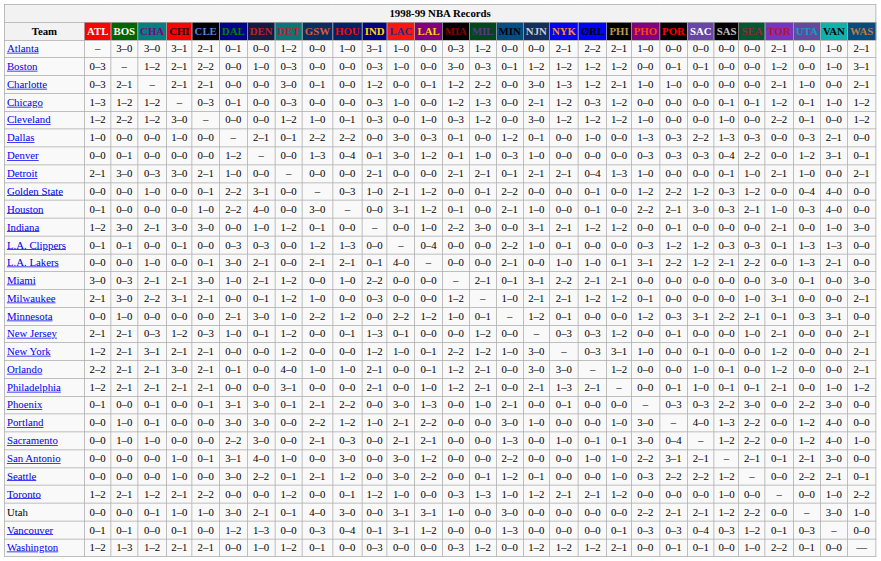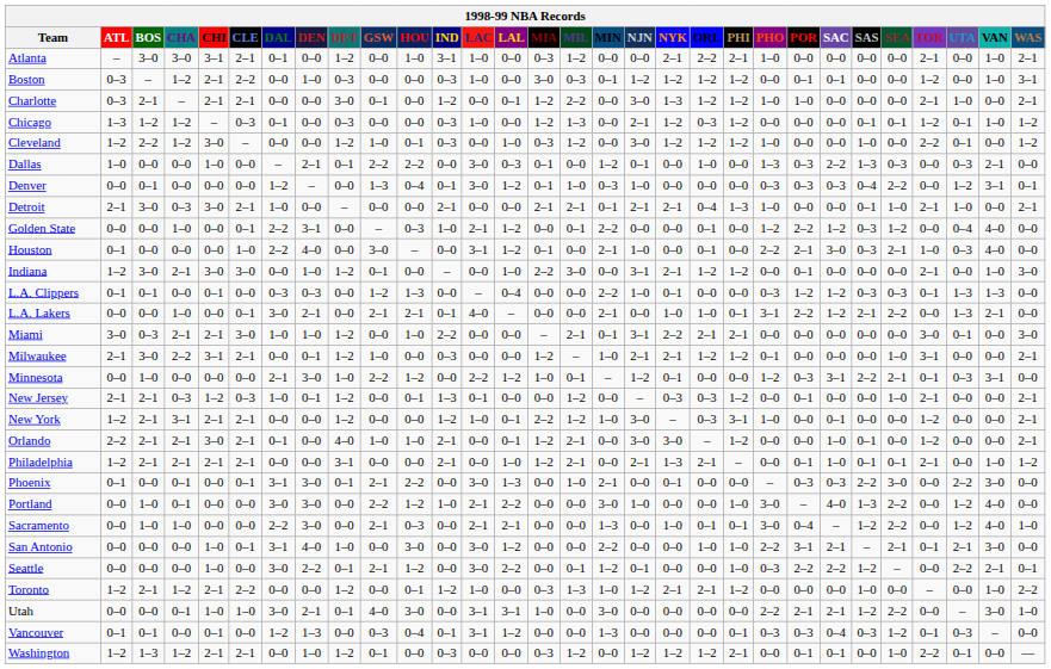 <table class="wikitable" style="font-size:90%; text-align:center;">
 <tr>
 <th colspan=30>1998-99 NBA Records</th>
 </tr>
 <tr>
 <th width=100>Team</th>
 <th style="background:#FF0000;color:#FFFFFF;width=35">ATL</th>
 <th style="background:#006400;color:#FFFFFF;width=35">BOS</th>
 <th style="background:#008080;color:#800080;width=35">CHA</th>
 <th style="background:#FF0000;color:#000000;width=35">CHI</th>
 <th style="background:#000000;color:#5787DC;width=35">CLE</th>
 <th style="background:#00008B;color:#008000;width=35">DAL</th>
 <th style="background:#141A44;color:#BC2224;width=35">DEN</th>
 <th style="background:#0C7674;color:#BB222C;width=35">DET</th>
 <th style="background:#072E63;color:#DC5A34;width=35">GSW</th>
 <th style="background:#002366;color:#FF0000;width=35">HOU</th>
 <th style="background:#000080;color:#FFD700;width=35">IND</th>
 <th style="background:#F9160D;color:#1A2E8B;width=35">LAC</th>
 <th style="background:#800080;color:#FFD700;width=35">LAL</th>
 <th style="background:#000000;color:#8B0000;width=35">MIA</th>
 <th style="background:#00471B;color:#5C378A;width=35">MIL</th>
 <th style="background:#044D80;color:#000000;width=35">MIN</th>
 <th style="background:#12305B;color:#C4CED4;width=35">NJN</th>
 <th style="background:#0000FF;color:#FF8C00;width=35">NYK</th>
 <th style="background:#0000FF;color:#000000;width=35">ORL</th>
 <th style="background:#000000;color:#BB9754;width=35">PHI</th>
 <th style="background:#800080;color:#FF4500;width=35">PHO</th>
 <th style="background:#000000;color:#FF0000;width=35">POR</th>
 <th style="background:#6846A8;color:#FFFFFF;width=35">SAC</th>
 <th style="background:#000000;color:#C0C0C0;width=35">SAS</th>
 <th style="background:#005831;color:#992634;width=35">SEA</th>
 <th style="background:#7436BF;color:#BE0F34;width=35">TOR</th>
 <th style="background:#644A9C;color:#149BC7;width=35">UTA</th>
 <th style="background:#0CB2AC;color:#000000;width=35">VAN</th>
 <th style="background:#044D7D;color:#BC7A44;width=35">WAS</th>
 </tr>
 <tr>
 <td style="text-align:left;"><a href='#'>Atlanta</a></td>
 <td>–</td>
 <td>3–0</td>
 <td>3–0</td>
 <td>3–1</td>
 <td>2–1</td>
 <td>0–1</td>
 <td>0–0</td>
 <td>1–2</td>
 <td>0–0</td>
 <td>1–0</td>
 <td>3–1</td>
 <td>1–0</td>
 <td>0–0</td>
 <td>0–3</td>
 <td>1–2</td>
 <td>0–0</td>
 <td>0–0</td>
 <td>2–1</td>
 <td>2–2</td>
 <td>2–1</td>
 <td>1–0</td>
 <td>0–0</td>
 <td>0–0</td>
 <td>0–0</td>
 <td>0–0</td>
 <td>2–1</td>
 <td>0–0</td>
 <td>1–0</td>
 <td>2–1</td>
 </tr>
 <tr>
 <td style="text-align:left;"><a href='#'>Boston</a></td>
 <td>0–3</td>
 <td>–</td>
 <td>1–2</td>
 <td>2–1</td>
 <td>2–2</td>
 <td>0–0</td>
 <td>1–0</td>
 <td>0–3</td>
 <td>0–0</td>
 <td>0–0</td>
 <td>0–3</td>
 <td>1–0</td>
 <td>0–0</td>
 <td>3–0</td>
 <td>0–3</td>
 <td>0–1</td>
 <td>1–2</td>
 <td>1–2</td>
 <td>1–2</td>
 <td>1–2</td>
 <td>0–0</td>
 <td>0–1</td>
 <td>0–1</td>
 <td>0–0</td>
 <td>0–0</td>
 <td>1–2</td>
 <td>0–0</td>
 <td>1–0</td>
 <td>3–1</td>
 </tr>
 <tr>
 <td style="text-align:left;"><a href='#'>Charlotte</a></td>
 <td>0–3</td>
 <td>2–1</td>
 <td>–</td>
 <td>2–1</td>
 <td>2–1</td>
 <td>0–0</td>
 <td>0–0</td>
 <td>3–0</td>
 <td>0–1</td>
 <td>0–0</td>
 <td>1–2</td>
 <td>0–0</td>
 <td>0–1</td>
 <td>1–2</td>
 <td>2–2</td>
 <td>0–0</td>
 <td>3–0</td>
 <td>1–3</td>
 <td>1–2</td>
-<td>2–1</td>
+<td>1–2</td>
 <td>1–0</td>
 <td>1–0</td>
 <td>0–0</td>
 <td>0–0</td>
 <td>0–0</td>
 <td>2–1</td>
 <td>1–0</td>
 <td>0–0</td>
 <td>2–1</td>
 </tr>
 <tr>
 <td style="text-align:left;"><a href='#'>Chicago</a></td>
 <td>1–3</td>
 <td>1–2</td>
 <td>1–2</td>
 <td>–</td>
 <td>0–3</td>
 <td>0–1</td>
 <td>0–0</td>
 <td>0–3</td>
 <td>0–0</td>
 <td>0–0</td>
 <td>0–3</td>
 <td>1–0</td>
 <td>0–0</td>
 <td>1–2</td>
 <td>1–3</td>
 <td>0–0</td>
 <td>2–1</td>
 <td>1–2</td>
 <td>0–3</td>
 <td>1–2</td>
 <td>0–0</td>
 <td>0–0</td>
 <td>0–0</td>
 <td>0–1</td>
 <td>0–1</td>
 <td>1–2</td>
 <td>0–1</td>
 <td>1–0</td>
 <td>1–2</td>
 </tr>
 <tr>
 <td style="text-align:left;"><a href='#'>Cleveland</a></td>
 <td>1–2</td>
 <td>2–2</td>
 <td>1–2</td>
 <td>3–0</td>
 <td>–</td>
 <td>0–0</td>
 <td>0–0</td>
 <td>1–2</td>
 <td>1–0</td>
 <td>0–1</td>
 <td>0–3</td>
 <td>0–0</td>
 <td>1–0</td>
 <td>0–3</td>
 <td>1–2</td>
 <td>0–0</td>
 <td>3–0</td>
 <td>1–2</td>
 <td>1–2</td>
 <td>1–2</td>
 <td>1–0</td>
 <td>0–0</td>
 <td>0–0</td>
 <td>1–0</td>
 <td>0–0</td>
 <td>2–2</td>
 <td>0–1</td>
 <td>0–0</td>
 <td>1–2</td>
 </tr>
 <tr>
 <td style="text-align:left;"><a href='#'>Dallas</a></td>
 <td>1–0</td>
 <td>0–0</td>
 <td>0–0</td>
 <td>1–0</td>
 <td>0–0</td>
 <td>–</td>
 <td>2–1</td>
 <td>0–1</td>
 <td>2–2</td>
 <td>2–2</td>
 <td>0–0</td>
 <td>3–0</td>
 <td>0–3</td>
 <td>0–1</td>
 <td>0–0</td>
 <td>1–2</td>
 <td>0–1</td>
 <td>0–0</td>
 <td>1–0</td>
 <td>0–0</td>
 <td>1–3</td>
 <td>0–3</td>
 <td>2–2</td>
 <td>1–3</td>
 <td>0–3</td>
 <td>0–0</td>
 <td>0–3</td>
 <td>2–1</td>
 <td>0–0</td>
 </tr>
 <tr>
 <td style="text-align:left;"><a href='#'>Denver</a></td>
 <td>0–0</td>
 <td>0–1</td>
 <td>0–0</td>
 <td>0–0</td>
 <td>0–0</td>
 <td>1–2</td>
 <td>–</td>
 <td>0–0</td>
 <td>1–3</td>
 <td>0–4</td>
 <td>0–1</td>
 <td>3–0</td>
 <td>1–2</td>
 <td>0–1</td>
 <td>1–0</td>
 <td>0–3</td>
 <td>1–0</td>
 <td>0–0</td>
 <td>0–0</td>
 <td>0–0</td>
 <td>0–3</td>
 <td>0–3</td>
 <td>0–3</td>
 <td>0–4</td>
 <td>2–2</td>
 <td>0–0</td>
 <td>1–2</td>
 <td>3–1</td>
 <td>0–1</td>
 </tr>
 <tr>
 <td style="text-align:left;"><a href='#'>Detroit</a></td>
 <td>2–1</td>
 <td>3–0</td>
 <td>0–3</td>
 <td>3–0</td>
 <td>2–1</td>
 <td>1–0</td>
 <td>0–0</td>
 <td>–</td>
 <td>0–0</td>
 <td>0–0</td>
 <td>2–1</td>
 <td>0–0</td>
 <td>0–0</td>
 <td>2–1</td>
 <td>2–1</td>
 <td>0–1</td>
 <td>2–1</td>
 <td>2–1</td>
 <td>0–4</td>
 <td>1–3</td>
 <td>1–0</td>
 <td>0–0</td>
 <td>0–0</td>
 <td>0–1</td>
 <td>1–0</td>
 <td>2–1</td>
 <td>1–0</td>
 <td>0–0</td>
 <td>2–1</td>
 </tr>
 <tr>
 <td style="text-align:left;"><a href='#'>Golden State</a></td>
 <td>0–0</td>
 <td>0–0</td>
 <td>1–0</td>
 <td>0–0</td>
 <td>0–1</td>
 <td>2–2</td>
 <td>3–1</td>
 <td>0–0</td>
 <td>–</td>
 <td>0–3</td>
 <td>1–0</td>
 <td>2–1</td>
 <td>1–2</td>
 <td>0–0</td>
 <td>0–1</td>
 <td>2–2</td>
 <td>0–0</td>
 <td>0–0</td>
 <td>0–1</td>
 <td>0–0</td>
 <td>1–2</td>
 <td>2–2</td>
 <td>1–2</td>
 <td>0–3</td>
 <td>1–2</td>
 <td>0–0</td>
 <td>0–4</td>
 <td>4–0</td>
 <td>0–0</td>
 </tr>
 <tr>
 <td style="text-align:left;"><a href='#'>Houston</a></td>
 <td>0–1</td>
 <td>0–0</td>
 <td>0–0</td>
 <td>0–0</td>
 <td>1–0</td>
 <td>2–2</td>
 <td>4–0</td>
 <td>0–0</td>
 <td>3–0</td>
 <td>–</td>
 <td>0–0</td>
 <td>3–1</td>
 <td>1–2</td>
 <td>0–1</td>
 <td>0–0</td>
 <td>2–1</td>
 <td>1–0</td>
 <td>0–0</td>
 <td>0–1</td>
 <td>0–0</td>
 <td>2–2</td>
 <td>2–1</td>
 <td>3–0</td>
 <td>0–3</td>
 <td>2–1</td>
 <td>1–0</td>
 <td>0–3</td>
 <td>4–0</td>
 <td>0–0</td>
 </tr>
 <tr>
 <td style="text-align:left;"><a href='#'>Indiana</a></td>
 <td>1–2</td>
 <td>3–0</td>
 <td>2–1</td>
 <td>3–0</td>
 <td>3–0</td>
 <td>0–0</td>
 <td>1–0</td>
 <td>1–2</td>
 <td>0–1</td>
 <td>0–0</td>
 <td>–</td>
 <td>0–0</td>
 <td>1–0</td>
 <td>2–2</td>
 <td>3–0</td>
 <td>0–0</td>
 <td>3–1</td>
 <td>2–1</td>
 <td>1–2</td>
 <td>1–2</td>
 <td>0–0</td>
 <td>0–1</td>
 <td>0–0</td>
 <td>0–0</td>
 <td>0–0</td>
 <td>2–1</td>
 <td>0–0</td>
 <td>1–0</td>
 <td>3–0</td>
 </tr>
 <tr>
 <td style="text-align:left;"><a href='#'>L.A. Clippers</a></td>
 <td>0–1</td>
 <td>0–1</td>
 <td>0–0</td>
 <td>0–1</td>
 <td>0–0</td>
 <td>0–3</td>
 <td>0–3</td>
 <td>0–0</td>
 <td>1–2</td>
 <td>1–3</td>
 <td>0–0</td>
 <td>–</td>
 <td>0–4</td>
 <td>0–0</td>
 <td>0–0</td>
 <td>2–2</td>
 <td>1–0</td>
 <td>0–1</td>
 <td>0–0</td>
 <td>0–0</td>
 <td>0–3</td>
 <td>1–2</td>
 <td>1–2</td>
 <td>0–3</td>
 <td>0–3</td>
 <td>0–1</td>
 <td>1–3</td>
 <td>1–3</td>
 <td>0–0</td>
 </tr>
 <tr>
 <td style="text-align:left;"><a href='#'>L.A. Lakers</a></td>
 <td>0–0</td>
 <td>0–0</td>
 <td>1–0</td>
 <td>0–0</td>
 <td>0–1</td>
 <td>3–0</td>
 <td>2–1</td>
 <td>0–0</td>
 <td>2–1</td>
 <td>2–1</td>
 <td>0–1</td>
 <td>4–0</td>
 <td>–</td>
 <td>0–0</td>
 <td>0–0</td>
 <td>2–1</td>
 <td>0–0</td>
 <td>1–0</td>
 <td>1–0</td>
 <td>0–1</td>
 <td>3–1</td>
 <td>2–2</td>
 <td>1–2</td>
 <td>2–1</td>
 <td>2–2</td>
 <td>0–0</td>
 <td>1–3</td>
 <td>2–1</td>
 <td>0–0</td>
 </tr>
 <tr>
 <td style="text-align:left;"><a href='#'>Miami</a></td>
 <td>3–0</td>
 <td>0–3</td>
 <td>2–1</td>
 <td>2–1</td>
 <td>3–0</td>
 <td>1–0</td>
-<td>2–1</td>
+<td>1–0</td>
 <td>1–2</td>
 <td>0–0</td>
 <td>1–0</td>
 <td>2–2</td>
 <td>0–0</td>
 <td>0–0</td>
 <td>–</td>
 <td>2–1</td>
 <td>0–1</td>
 <td>3–1</td>
 <td>2–2</td>
 <td>2–1</td>
 <td>2–1</td>
 <td>0–0</td>
 <td>0–0</td>
 <td>0–0</td>
 <td>0–0</td>
 <td>0–0</td>
 <td>3–0</td>
 <td>0–1</td>
 <td>0–0</td>
 <td>3–0</td>
 </tr>
 <tr>
 <td style="text-align:left;"><a href='#'>Milwaukee</a></td>
 <td>2–1</td>
 <td>3–0</td>
 <td>2–2</td>
 <td>3–1</td>
 <td>2–1</td>
 <td>0–0</td>
 <td>0–1</td>
 <td>1–2</td>
 <td>1–0</td>
 <td>0–0</td>
 <td>0–3</td>
 <td>0–0</td>
 <td>0–0</td>
 <td>1–2</td>
 <td>–</td>
 <td>1–0</td>
 <td>2–1</td>
 <td>2–1</td>
 <td>1–2</td>
 <td>1–2</td>
 <td>0–1</td>
 <td>0–0</td>
 <td>0–0</td>
 <td>0–0</td>
 <td>1–0</td>
 <td>3–1</td>
 <td>0–0</td>
 <td>0–0</td>
 <td>2–1</td>
 </tr>
 <tr>
 <td style="text-align:left;"><a href='#'>Minnesota</a></td>
 <td>0–0</td>
 <td>1–0</td>
 <td>0–0</td>
 <td>0–0</td>
 <td>0–0</td>
 <td>2–1</td>
 <td>3–0</td>
 <td>1–0</td>
 <td>2–2</td>
 <td>1–2</td>
 <td>0–0</td>
 <td>2–2</td>
 <td>1–2</td>
 <td>1–0</td>
 <td>0–1</td>
 <td>–</td>
 <td>1–2</td>
 <td>0–1</td>
 <td>0–0</td>
 <td>0–0</td>
 <td>1–2</td>
 <td>0–3</td>
 <td>3–1</td>
 <td>2–2</td>
 <td>2–1</td>
 <td>0–1</td>
 <td>0–3</td>
 <td>3–1</td>
 <td>0–0</td>
 </tr>
 <tr>
 <td style="text-align:left;"><a href='#'>New Jersey</a></td>
 <td>2–1</td>
 <td>2–1</td>
 <td>0–3</td>
 <td>1–2</td>
 <td>0–3</td>
 <td>1–0</td>
 <td>0–1</td>
 <td>1–2</td>
 <td>0–0</td>
 <td>0–1</td>
 <td>1–3</td>
 <td>0–1</td>
 <td>0–0</td>
 <td>0–0</td>
 <td>1–2</td>
 <td>0–0</td>
 <td>–</td>
 <td>0–3</td>
 <td>0–3</td>
 <td>1–2</td>
 <td>0–0</td>
 <td>0–1</td>
 <td>0–0</td>
 <td>0–0</td>
 <td>1–0</td>
 <td>2–1</td>
 <td>0–0</td>
 <td>0–0</td>
 <td>2–1</td>
 </tr>
 <tr>
 <td style="text-align:left;"><a href='#'>New York</a></td>
 <td>1–2</td>
 <td>2–1</td>
 <td>3–1</td>
 <td>2–1</td>
 <td>2–1</td>
 <td>0–0</td>
 <td>0–0</td>
 <td>1–2</td>
 <td>0–0</td>
 <td>0–0</td>
 <td>1–2</td>
 <td>1–0</td>
 <td>0–1</td>
 <td>2–2</td>
 <td>1–2</td>
 <td>1–0</td>
 <td>3–0</td>
 <td>–</td>
 <td>0–3</td>
 <td>3–1</td>
 <td>1–0</td>
 <td>0–0</td>
 <td>0–1</td>
 <td>0–0</td>
 <td>0–0</td>
 <td>1–2</td>
 <td>0–0</td>
 <td>0–0</td>
 <td>2–1</td>
 </tr>
 <tr>
 <td style="text-align:left;"><a href='#'>Orlando</a></td>
 <td>2–2</td>
 <td>2–1</td>
 <td>2–1</td>
 <td>3–0</td>
 <td>2–1</td>
 <td>0–1</td>
 <td>0–0</td>
 <td>4–0</td>
 <td>1–0</td>
 <td>1–0</td>
 <td>2–1</td>
 <td>0–0</td>
 <td>0–1</td>
 <td>1–2</td>
 <td>2–1</td>
 <td>0–0</td>
 <td>3–0</td>
 <td>3–0</td>
 <td>–</td>
 <td>1–2</td>
 <td>0–0</td>
 <td>0–0</td>
 <td>1–0</td>
 <td>0–1</td>
 <td>0–0</td>
 <td>1–2</td>
 <td>0–0</td>
 <td>0–0</td>
 <td>2–1</td>
 </tr>
 <tr>
 <td style="text-align:left;"><a href='#'>Philadelphia</a></td>
 <td>1–2</td>
 <td>2–1</td>
 <td>2–1</td>
 <td>2–1</td>
 <td>2–1</td>
 <td>0–0</td>
 <td>0–0</td>
 <td>3–1</td>
 <td>0–0</td>
 <td>0–0</td>
 <td>2–1</td>
 <td>0–0</td>
 <td>1–0</td>
 <td>1–2</td>
 <td>2–1</td>
 <td>0–0</td>
 <td>2–1</td>
 <td>1–3</td>
 <td>2–1</td>
 <td>–</td>
 <td>0–0</td>
 <td>0–1</td>
 <td>1–0</td>
 <td>0–1</td>
 <td>0–1</td>
 <td>2–1</td>
 <td>0–0</td>
 <td>1–0</td>
 <td>1–2</td>
 </tr>
 <tr>
 <td style="text-align:left;"><a href='#'>Phoenix</a></td>
 <td>0–1</td>
 <td>0–0</td>
 <td>0–1</td>
 <td>0–0</td>
 <td>0–1</td>
 <td>3–1</td>
 <td>3–0</td>
 <td>0–1</td>
 <td>2–1</td>
 <td>2–2</td>
 <td>0–0</td>
 <td>3–0</td>
 <td>1–3</td>
 <td>0–0</td>
 <td>1–0</td>
 <td>2–1</td>
 <td>0–0</td>
 <td>0–1</td>
 <td>0–0</td>
 <td>0–0</td>
 <td>–</td>
 <td>0–3</td>
 <td>0–3</td>
 <td>2–2</td>
 <td>3–0</td>
 <td>0–0</td>
 <td>2–2</td>
 <td>3–0</td>
 <td>0–0</td>
 </tr>
 <tr>
 <td style="text-align:left;"><a href='#'>Portland</a></td>
 <td>0–0</td>
 <td>1–0</td>
 <td>0–1</td>
 <td>0–0</td>
 <td>0–0</td>
 <td>3–0</td>
 <td>3–0</td>
 <td>0–0</td>
 <td>2–2</td>
 <td>1–2</td>
 <td>1–0</td>
 <td>2–1</td>
 <td>2–2</td>
 <td>0–0</td>
 <td>0–0</td>
 <td>3–0</td>
 <td>1–0</td>
 <td>0–0</td>
 <td>0–0</td>
 <td>1–0</td>
 <td>3–0</td>
 <td>–</td>
 <td>4–0</td>
 <td>1–3</td>
 <td>2–2</td>
 <td>0–0</td>
 <td>1–2</td>
 <td>4–0</td>
 <td>0–0</td>
 </tr>
 <tr>
 <td style="text-align:left;"><a href='#'>Sacramento</a></td>
 <td>0–0</td>
 <td>1–0</td>
 <td>1–0</td>
 <td>0–0</td>
 <td>0–0</td>
 <td>2–2</td>
 <td>3–0</td>
 <td>0–0</td>
 <td>2–1</td>
 <td>0–3</td>
 <td>0–0</td>
 <td>2–1</td>
 <td>2–1</td>
 <td>0–0</td>
 <td>0–0</td>
 <td>1–3</td>
 <td>0–0</td>
 <td>1–0</td>
 <td>0–1</td>
 <td>0–1</td>
 <td>3–0</td>
 <td>0–4</td>
 <td>–</td>
 <td>1–2</td>
 <td>2–2</td>
 <td>0–0</td>
 <td>1–2</td>
 <td>4–0</td>
 <td>1–0</td>
 </tr>
 <tr>
 <td style="text-align:left;"><a href='#'>San Antonio</a></td>
 <td>0–0</td>
 <td>0–0</td>
 <td>0–0</td>
 <td>1–0</td>
 <td>0–1</td>
 <td>3–1</td>
 <td>4–0</td>
 <td>1–0</td>
 <td>0–0</td>
 <td>3–0</td>
 <td>0–0</td>
 <td>3–0</td>
 <td>1–2</td>
 <td>0–0</td>
 <td>0–0</td>
 <td>2–2</td>
 <td>0–0</td>
 <td>0–0</td>
 <td>1–0</td>
 <td>1–0</td>
 <td>2–2</td>
 <td>3–1</td>
 <td>2–1</td>
 <td>–</td>
 <td>2–1</td>
 <td>0–1</td>
 <td>2–1</td>
 <td>3–0</td>
 <td>0–0</td>
 </tr>
 <tr>
 <td style="text-align:left;"><a href='#'>Seattle</a></td>
 <td>0–0</td>
 <td>0–0</td>
 <td>0–0</td>
 <td>1–0</td>
 <td>0–0</td>
 <td>3–0</td>
 <td>2–2</td>
 <td>0–1</td>
 <td>2–1</td>
 <td>1–2</td>
 <td>0–0</td>
 <td>3–0</td>
 <td>2–2</td>
 <td>0–0</td>
 <td>0–1</td>
 <td>1–2</td>
 <td>0–1</td>
 <td>0–0</td>
 <td>0–0</td>
 <td>1–0</td>
 <td>0–3</td>
 <td>2–2</td>
 <td>2–2</td>
 <td>1–2</td>
 <td>–</td>
 <td>0–0</td>
 <td>2–2</td>
 <td>2–1</td>
 <td>0–1</td>
 </tr>
 <tr>
 <td style="text-align:left;"><a href='#'>Toronto</a></td>
 <td>1–2</td>
 <td>2–1</td>
 <td>1–2</td>
 <td>2–1</td>
 <td>2–2</td>
 <td>0–0</td>
 <td>0–0</td>
 <td>1–2</td>
 <td>0–0</td>
 <td>0–1</td>
 <td>1–2</td>
 <td>1–0</td>
 <td>0–0</td>
 <td>0–3</td>
 <td>1–3</td>
 <td>1–0</td>
 <td>1–2</td>
 <td>2–1</td>
 <td>2–1</td>
 <td>1–2</td>
 <td>0–0</td>
 <td>0–0</td>
 <td>0–0</td>
 <td>1–0</td>
 <td>0–0</td>
 <td>–</td>
 <td>0–0</td>
 <td>1–0</td>
 <td>2–2</td>
 </tr>
 <tr>
 <td style="text-align:left;">Utah</td>
 <td>0–0</td>
 <td>0–0</td>
 <td>0–1</td>
 <td>1–0</td>
 <td>1–0</td>
 <td>3–0</td>
 <td>2–1</td>
 <td>0–1</td>
 <td>4–0</td>
 <td>3–0</td>
 <td>0–0</td>
 <td>3–1</td>
 <td>3–1</td>
 <td>1–0</td>
 <td>0–0</td>
 <td>3–0</td>
 <td>0–0</td>
 <td>0–0</td>
 <td>0–0</td>
 <td>0–0</td>
 <td>2–2</td>
 <td>2–1</td>
 <td>2–1</td>
 <td>1–2</td>
 <td>2–2</td>
 <td>0–0</td>
 <td>–</td>
 <td>3–0</td>
 <td>1–0</td>
 </tr>
 <tr>
 <td style="text-align:left;"><a href='#'>Vancouver</a></td>
 <td>0–1</td>
 <td>0–1</td>
 <td>0–0</td>
 <td>0–1</td>
 <td>0–0</td>
 <td>1–2</td>
 <td>1–3</td>
 <td>0–0</td>
 <td>0–3</td>
 <td>0–4</td>
 <td>0–1</td>
 <td>3–1</td>
 <td>1–2</td>
 <td>0–0</td>
 <td>0–0</td>
 <td>1–3</td>
 <td>0–0</td>
 <td>0–0</td>
 <td>0–0</td>
 <td>0–1</td>
 <td>0–3</td>
 <td>0–3</td>
 <td>0–4</td>
 <td>0–3</td>
 <td>1–2</td>
 <td>0–1</td>
 <td>0–3</td>
 <td>–</td>
 <td>0–0</td>
 </tr>
 <tr>
 <td style="text-align:left;"><a href='#'>Washington</a></td>
 <td>1–2</td>
 <td>1–3</td>
 <td>1–2</td>
 <td>2–1</td>
 <td>2–1</td>
 <td>0–0</td>
 <td>1–0</td>
 <td>1–2</td>
 <td>0–1</td>
 <td>0–0</td>
 <td>0–3</td>
 <td>0–0</td>
 <td>0–0</td>
 <td>0–3</td>
 <td>1–2</td>
 <td>0–0</td>
 <td>1–2</td>
 <td>1–2</td>
 <td>1–2</td>
 <td>2–1</td>
 <td>0–0</td>
 <td>0–1</td>
 <td>0–1</td>
 <td>0–0</td>
 <td>1–0</td>
 <td>2–2</td>
 <td>0–1</td>
 <td>0–0</td>
 <td>—</td>
 </tr>
 </table>
